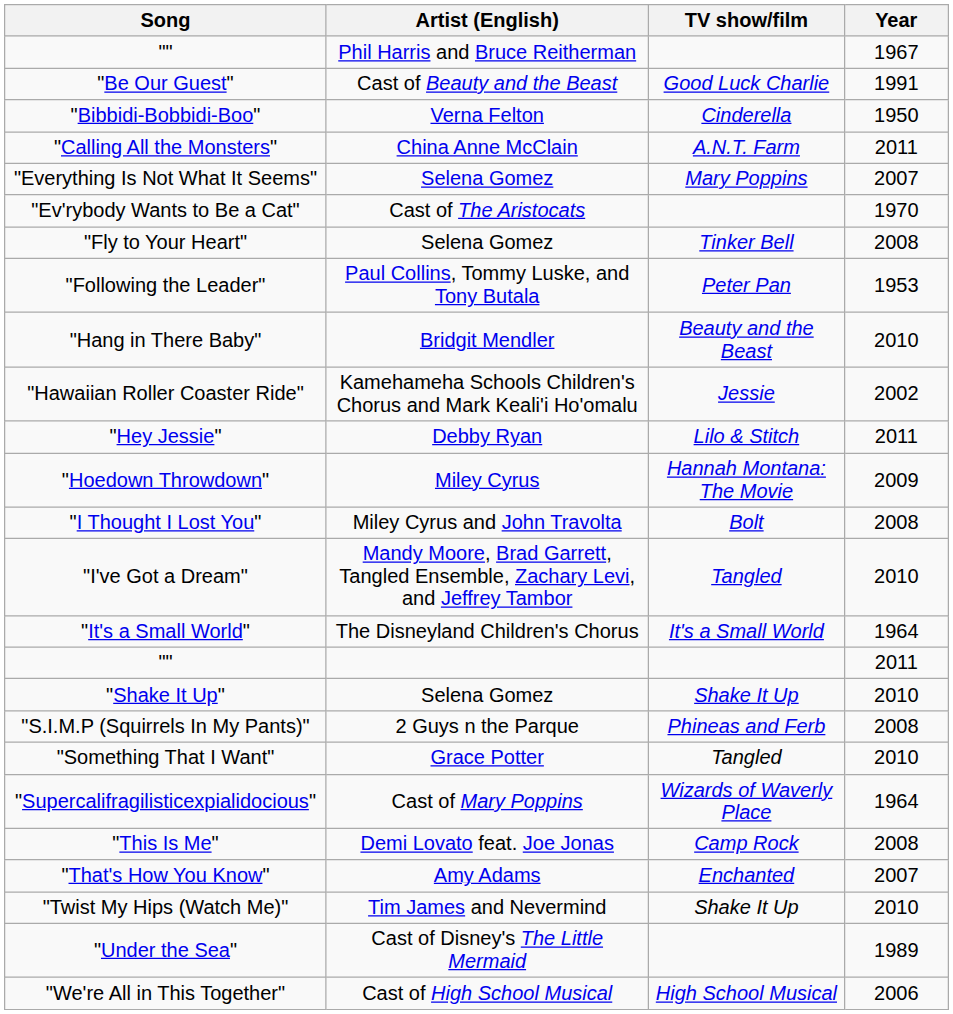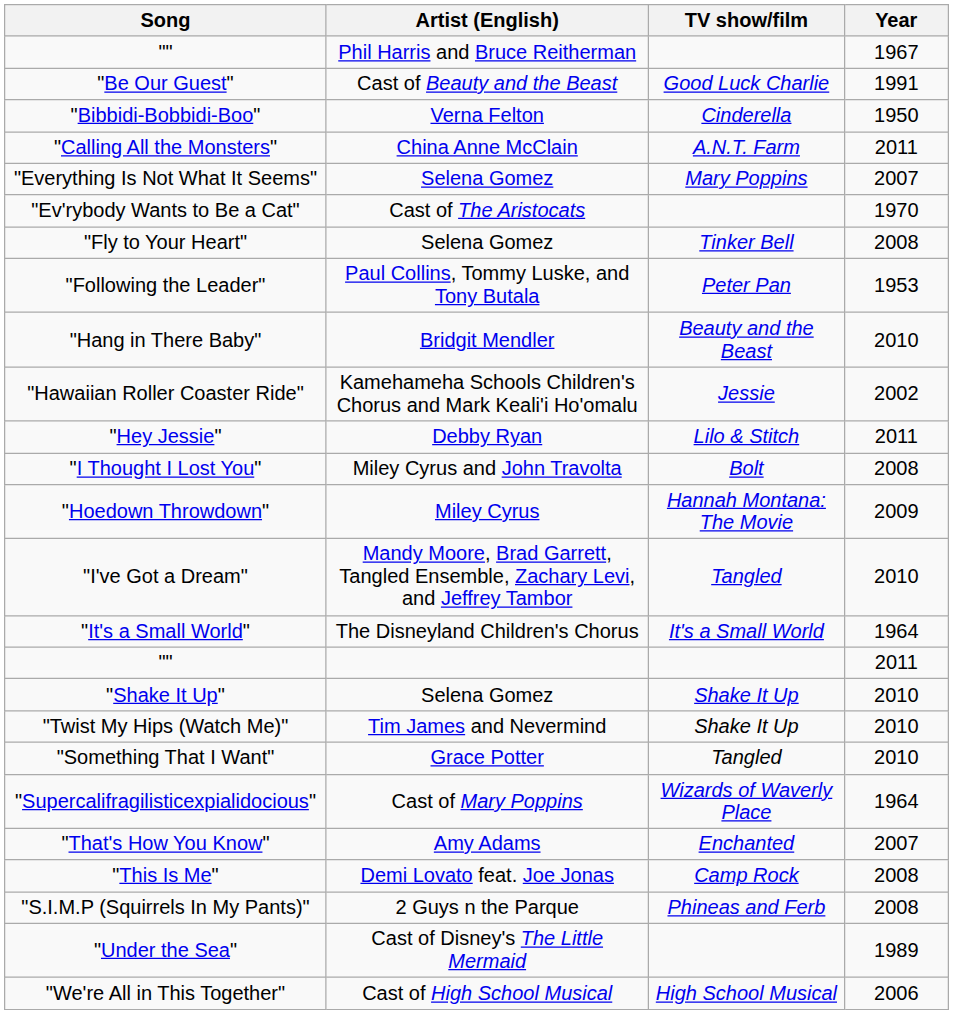 <table class="wikitable sortable" style="text-align: center">
 <tr>
 <th scope="col" style="width:250px;">Song</th>
 <th scope="col" style="width:250px;">Artist (English)</th>
 <th scope="col" style="width:150px;">TV show/film</th>
 <th scope="col" style="width:75px;">Year</th>
 </tr>
 <tr>
 <td>""</td>
 <td><a href='#'>Phil Harris</a> and <a href='#'>Bruce Reitherman</a></td>
 <td></td>
 <td>1967</td>
 </tr>
 <tr>
 <td>"<a href='#'>Be Our Guest</a>"</td>
 <td>Cast of <em><a href='#'>Beauty and the Beast</a></em></td>
 <td><em><a href='#'>Good Luck Charlie</a></em></td>
 <td>1991</td>
 </tr>
 <tr>
 <td>"<a href='#'>Bibbidi-Bobbidi-Boo</a>"</td>
 <td><a href='#'>Verna Felton</a></td>
 <td><em><a href='#'>Cinderella</a></em></td>
 <td>1950</td>
 </tr>
 <tr>
 <td>"<a href='#'>Calling All the Monsters</a>"</td>
 <td><a href='#'>China Anne McClain</a></td>
 <td><em><a href='#'>A.N.T. Farm</a></em></td>
 <td>2011</td>
 </tr>
 <tr>
 <td>"Everything Is Not What It Seems"</td>
 <td><a href='#'>Selena Gomez</a></td>
 <td><em><a href='#'>Mary Poppins</a></em></td>
 <td>2007</td>
 </tr>
 <tr>
 <td>"Ev'rybody Wants to Be a Cat"</td>
 <td>Cast of <em><a href='#'>The Aristocats</a></em></td>
 <td></td>
 <td>1970</td>
 </tr>
 <tr>
 <td>"Fly to Your Heart"</td>
 <td>Selena Gomez</td>
 <td><em><a href='#'>Tinker Bell</a></em></td>
 <td>2008</td>
 </tr>
 <tr>
 <td>"Following the Leader"</td>
 <td><a href='#'>Paul Collins</a>, Tommy Luske, and <a href='#'>Tony Butala</a></td>
 <td><em><a href='#'>Peter Pan</a></em></td>
 <td>1953</td>
 </tr>
 <tr>
 <td>"Hang in There Baby"</td>
 <td><a href='#'>Bridgit Mendler</a></td>
 <td><em><a href='#'>Beauty and the Beast</a></em></td>
 <td>2010</td>
 </tr>
 <tr>
 <td>"Hawaiian Roller Coaster Ride"</td>
 <td>Kamehameha Schools Children's Chorus and Mark Keali'i Ho'omalu</td>
 <td><em><a href='#'>Jessie</a></em></td>
 <td>2002</td>
 </tr>
 <tr>
 <td>"<a href='#'>Hey Jessie</a>"</td>
 <td><a href='#'>Debby Ryan</a></td>
 <td><em><a href='#'>Lilo & Stitch</a></em></td>
 <td>2011</td>
 </tr>
 <tr>
+<td>"<a href='#'>I Thought I Lost You</a>"</td>
+<td>Miley Cyrus and <a href='#'>John Travolta</a></td>
+<td><em><a href='#'>Bolt</a></em></td>
+<td>2008</td>
+</tr>
+<tr>
 <td>"<a href='#'>Hoedown Throwdown</a>"</td>
 <td><a href='#'>Miley Cyrus</a></td>
 <td><em><a href='#'>Hannah Montana: The Movie</a></em></td>
 <td>2009</td>
-</tr>
-<tr>
-<td>"<a href='#'>I Thought I Lost You</a>"</td>
-<td>Miley Cyrus and <a href='#'>John Travolta</a></td>
-<td><em><a href='#'>Bolt</a></em></td>
-<td>2008</td>
 </tr>
 <tr>
 <td>"I've Got a Dream"</td>
 <td><a href='#'>Mandy Moore</a>, <a href='#'>Brad Garrett</a>, Tangled Ensemble, <a href='#'>Zachary Levi</a>, and <a href='#'>Jeffrey Tambor</a></td>
 <td><em><a href='#'>Tangled</a></em></td>
 <td>2010</td>
 </tr>
 <tr>
 <td>"<a href='#'>It's a Small World</a>"</td>
 <td>The Disneyland Children's Chorus</td>
 <td><em><a href='#'>It's a Small World</a></em></td>
 <td>1964</td>
 </tr>
 <tr>
 <td>""</td>
 <td></td>
 <td></td>
 <td>2011</td>
 </tr>
 <tr>
 <td>"<a href='#'>Shake It Up</a>"</td>
 <td>Selena Gomez</td>
 <td><em><a href='#'>Shake It Up</a></em></td>
 <td>2010</td>
 </tr>
 <tr>
-<td>"S.I.M.P (Squirrels In My Pants)"</td>
-<td>2 Guys n the Parque</td>
-<td><em><a href='#'>Phineas and Ferb</a></em></td>
-<td>2008</td>
+<td>"Twist My Hips (Watch Me)"</td>
+<td><a href='#'>Tim James</a> and Nevermind</td>
+<td><em>Shake It Up</em></td>
+<td>2010</td>
 </tr>
 <tr>
 <td>"Something That I Want"</td>
 <td><a href='#'>Grace Potter</a></td>
 <td><em>Tangled</em></td>
 <td>2010</td>
 </tr>
 <tr>
 <td>"<a href='#'>Supercalifragilisticexpialidocious</a>"</td>
 <td>Cast of <em><a href='#'>Mary Poppins</a></em></td>
 <td><em><a href='#'>Wizards of Waverly Place</a></em></td>
 <td>1964</td>
 </tr>
 <tr>
+<td>"<a href='#'>That's How You Know</a>"</td>
+<td><a href='#'>Amy Adams</a></td>
+<td><em><a href='#'>Enchanted</a></em></td>
+<td>2007</td>
+</tr>
+<tr>
 <td>"<a href='#'>This Is Me</a>"</td>
 <td><a href='#'>Demi Lovato</a> feat. <a href='#'>Joe Jonas</a></td>
 <td><em><a href='#'>Camp Rock</a></em></td>
 <td>2008</td>
 </tr>
 <tr>
-<td>"<a href='#'>That's How You Know</a>"</td>
-<td><a href='#'>Amy Adams</a></td>
-<td><em><a href='#'>Enchanted</a></em></td>
-<td>2007</td>
-</tr>
-<tr>
-<td>"Twist My Hips (Watch Me)"</td>
-<td><a href='#'>Tim James</a> and Nevermind</td>
-<td><em>Shake It Up</em></td>
-<td>2010</td>
+<td>"S.I.M.P (Squirrels In My Pants)"</td>
+<td>2 Guys n the Parque</td>
+<td><em><a href='#'>Phineas and Ferb</a></em></td>
+<td>2008</td>
 </tr>
 <tr>
 <td>"<a href='#'>Under the Sea</a>"</td>
 <td>Cast of Disney's <em><a href='#'>The Little Mermaid</a></em></td>
 <td></td>
 <td>1989</td>
 </tr>
 <tr>
 <td>"We're All in This Together"</td>
 <td>Cast of <em><a href='#'>High School Musical</a></em></td>
 <td><em><a href='#'>High School Musical</a></em></td>
 <td>2006</td>
 </tr>
 </table>
